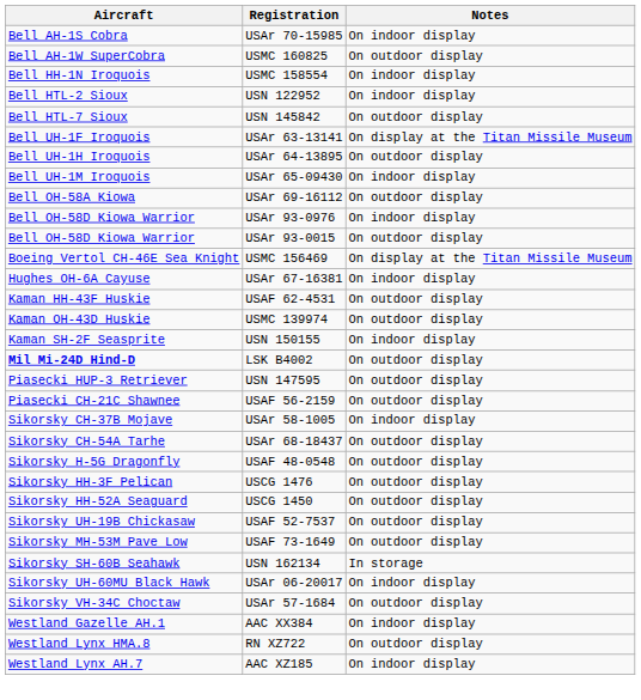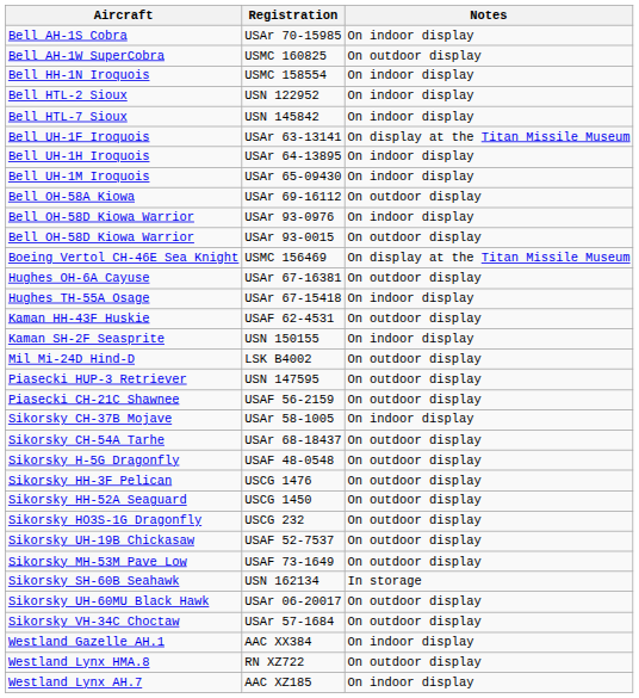 <table class="wikitable sortable">
 <tr>
 <th>Aircraft</th>
 <th>Registration</th>
 <th>Notes</th>
 </tr>
 <tr>
 <td><a href='#'>Bell AH-1S Cobra</a></td>
 <td>USAr 70-15985</td>
 <td>On indoor display</td>
 </tr>
 <tr>
 <td><a href='#'>Bell AH-1W SuperCobra</a></td>
 <td>USMC 160825</td>
 <td>On outdoor display</td>
 </tr>
 <tr>
 <td><a href='#'>Bell HH-1N Iroquois</a></td>
 <td>USMC 158554</td>
 <td>On indoor display</td>
 </tr>
 <tr>
 <td><a href='#'>Bell HTL-2 Sioux</a></td>
 <td>USN 122952</td>
 <td>On indoor display</td>
 </tr>
 <tr>
 <td><a href='#'>Bell HTL-7 Sioux</a></td>
 <td>USN 145842</td>
-<td>On outdoor display</td>
+<td>On indoor display</td>
 </tr>
 <tr>
 <td><a href='#'>Bell UH-1F Iroquois</a></td>
 <td>USAr 63-13141</td>
 <td>On display at the <a href='#'>Titan Missile Museum</a></td>
 </tr>
 <tr>
 <td><a href='#'>Bell UH-1H Iroquois</a></td>
 <td>USAr 64-13895</td>
-<td>On outdoor display</td>
+<td>On indoor display</td>
 </tr>
 <tr>
 <td><a href='#'>Bell UH-1M Iroquois</a></td>
 <td>USAr 65-09430</td>
 <td>On indoor display</td>
 </tr>
 <tr>
 <td><a href='#'>Bell OH-58A Kiowa</a></td>
 <td>USAr 69-16112</td>
 <td>On outdoor display</td>
 </tr>
 <tr>
 <td><a href='#'>Bell OH-58D Kiowa Warrior</a></td>
 <td>USAr 93-0976</td>
 <td>On indoor display</td>
 </tr>
 <tr>
 <td><a href='#'>Bell OH-58D Kiowa Warrior</a></td>
 <td>USAr 93-0015</td>
 <td>On outdoor display</td>
 </tr>
 <tr>
 <td><a href='#'>Boeing Vertol CH-46E Sea Knight</a></td>
 <td>USMC 156469</td>
 <td>On display at the <a href='#'>Titan Missile Museum</a></td>
 </tr>
 <tr>
 <td><a href='#'>Hughes OH-6A Cayuse</a></td>
 <td>USAr 67-16381</td>
+<td>On outdoor display</td>
+</tr>
+<tr>
+<td><a href='#'>Hughes TH-55A Osage</a></td>
+<td>USAr 67-15418</td>
 <td>On indoor display</td>
 </tr>
 <tr>
 <td><a href='#'>Kaman HH-43F Huskie</a></td>
 <td>USAF 62-4531</td>
 <td>On outdoor display</td>
 </tr>
 <tr>
-<td><a href='#'>Kaman OH-43D Huskie</a></td>
-<td>USMC 139974</td>
-<td>On outdoor display</td>
-</tr>
-<tr>
 <td><a href='#'>Kaman SH-2F Seasprite</a></td>
 <td>USN 150155</td>
 <td>On indoor display</td>
 </tr>
 <tr>
-<td><strong><a href='#'>Mil Mi-24D Hind-D</a></strong></td>
+<td><a href='#'>Mil Mi-24D Hind-D</a></td>
 <td>LSK B4002</td>
 <td>On outdoor display</td>
 </tr>
 <tr>
 <td><a href='#'>Piasecki HUP-3 Retriever</a></td>
 <td>USN 147595</td>
 <td>On outdoor display</td>
 </tr>
 <tr>
 <td><a href='#'>Piasecki CH-21C Shawnee</a></td>
 <td>USAF 56-2159</td>
 <td>On outdoor display</td>
 </tr>
 <tr>
 <td><a href='#'>Sikorsky CH-37B Mojave</a></td>
 <td>USAr 58-1005</td>
 <td>On indoor display</td>
 </tr>
 <tr>
 <td><a href='#'>Sikorsky CH-54A Tarhe</a></td>
 <td>USAr 68-18437</td>
 <td>On outdoor display</td>
 </tr>
 <tr>
 <td><a href='#'>Sikorsky H-5G Dragonfly</a></td>
 <td>USAF 48-0548</td>
 <td>On outdoor display</td>
 </tr>
 <tr>
 <td><a href='#'>Sikorsky HH-3F Pelican</a></td>
 <td>USCG 1476</td>
 <td>On outdoor display</td>
 </tr>
 <tr>
 <td><a href='#'>Sikorsky HH-52A Seaguard</a></td>
 <td>USCG 1450</td>
 <td>On outdoor display</td>
 </tr>
 <tr>
+<td><a href='#'>Sikorsky HO3S-1G Dragonfly</a></td>
+<td>USCG 232</td>
+<td>On outdoor display</td>
+</tr>
+<tr>
 <td><a href='#'>Sikorsky UH-19B Chickasaw</a></td>
 <td>USAF 52-7537</td>
 <td>On outdoor display</td>
 </tr>
 <tr>
 <td><a href='#'>Sikorsky MH-53M Pave Low</a></td>
 <td>USAF 73-1649</td>
 <td>On outdoor display</td>
 </tr>
 <tr>
 <td><a href='#'>Sikorsky SH-60B Seahawk</a></td>
 <td>USN 162134</td>
 <td>In storage</td>
 </tr>
 <tr>
 <td><a href='#'>Sikorsky UH-60MU Black Hawk</a></td>
 <td>USAr 06-20017</td>
-<td>On indoor display</td>
+<td>On outdoor display</td>
 </tr>
 <tr>
 <td><a href='#'>Sikorsky VH-34C Choctaw</a></td>
 <td>USAr 57-1684</td>
 <td>On outdoor display</td>
 </tr>
 <tr>
 <td><a href='#'>Westland Gazelle AH.1</a></td>
 <td>AAC XX384</td>
 <td>On indoor display</td>
 </tr>
 <tr>
 <td><a href='#'>Westland Lynx HMA.8</a></td>
 <td>RN XZ722</td>
 <td>On outdoor display</td>
 </tr>
 <tr>
 <td><a href='#'>Westland Lynx AH.7</a></td>
 <td>AAC XZ185</td>
 <td>On indoor display</td>
 </tr>
 </table>
